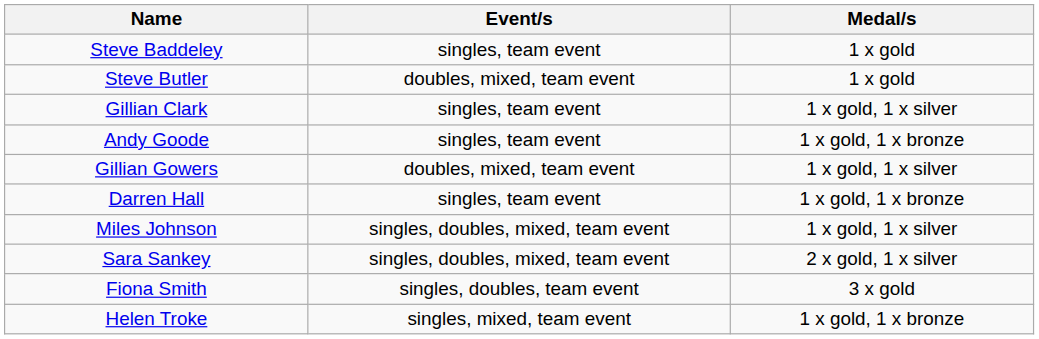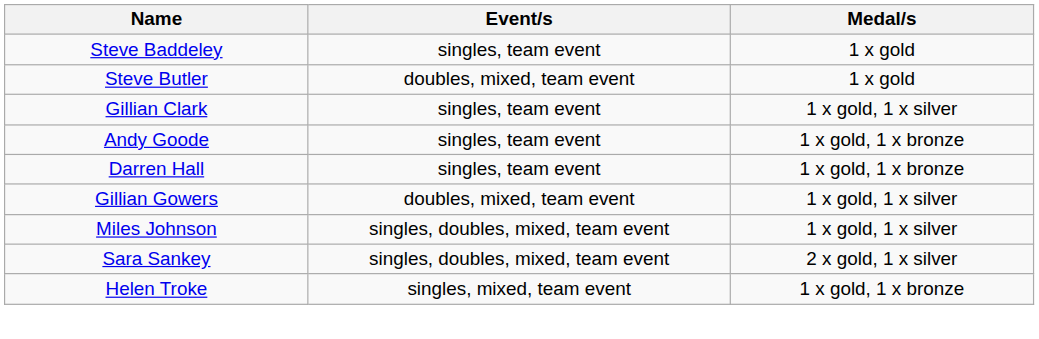 <table class="wikitable" style="text-align: center">
 <tr>
 <th width=250>Name</th>
 <th width=350>Event/s</th>
 <th width=250>Medal/s</th>
 </tr>
 <tr>
 <td><a href='#'>Steve Baddeley</a></td>
 <td>singles, team event</td>
 <td>1 x gold</td>
 </tr>
 <tr>
 <td><a href='#'>Steve Butler</a></td>
 <td>doubles, mixed, team event</td>
 <td>1 x gold</td>
 </tr>
 <tr>
 <td><a href='#'>Gillian Clark</a></td>
 <td>singles, team event</td>
 <td>1 x gold, 1 x silver</td>
 </tr>
 <tr>
 <td><a href='#'>Andy Goode</a></td>
 <td>singles, team event</td>
 <td>1 x gold, 1 x bronze</td>
 </tr>
 <tr>
+<td><a href='#'>Darren Hall</a></td>
+<td>singles, team event</td>
+<td>1 x gold, 1 x bronze</td>
+</tr>
+<tr>
 <td><a href='#'>Gillian Gowers</a></td>
 <td>doubles, mixed, team event</td>
 <td>1 x gold, 1 x silver</td>
-</tr>
-<tr>
-<td><a href='#'>Darren Hall</a></td>
-<td>singles, team event</td>
-<td>1 x gold, 1 x bronze</td>
 </tr>
 <tr>
 <td><a href='#'>Miles Johnson</a></td>
 <td>singles, doubles, mixed, team event</td>
 <td>1 x gold, 1 x silver</td>
 </tr>
 <tr>
 <td><a href='#'>Sara Sankey</a></td>
 <td>singles, doubles, mixed, team event</td>
 <td>2 x gold, 1 x silver</td>
 </tr>
 <tr>
-<td><a href='#'>Fiona Smith</a></td>
-<td>singles, doubles, team event</td>
-<td>3 x gold</td>
-</tr>
-<tr>
 <td><a href='#'>Helen Troke</a></td>
 <td>singles, mixed, team event</td>
 <td>1 x gold, 1 x bronze</td>
 </tr>
 </table>
